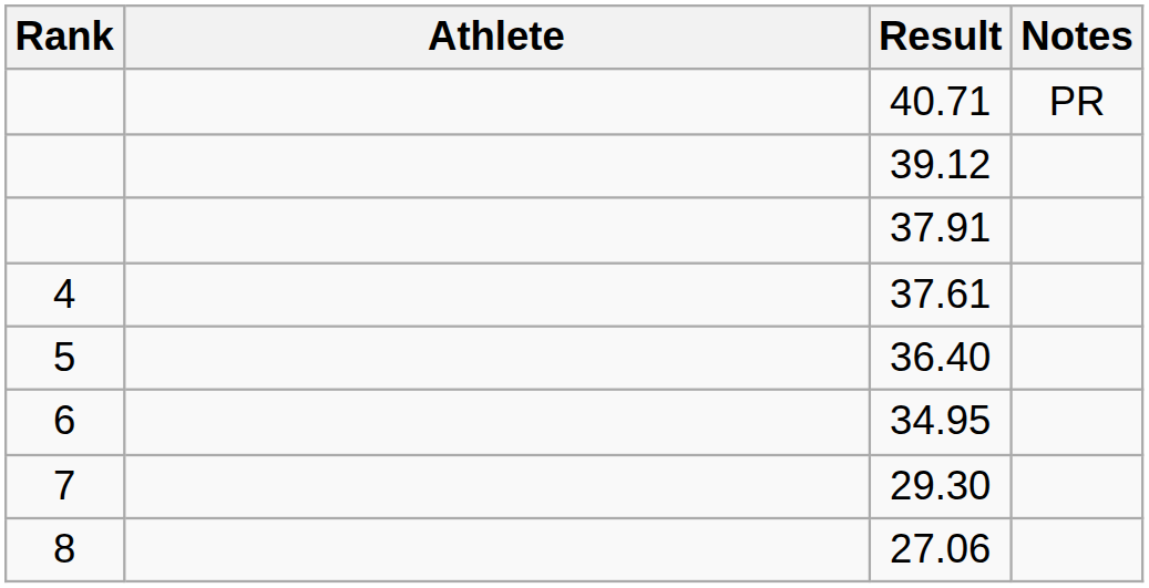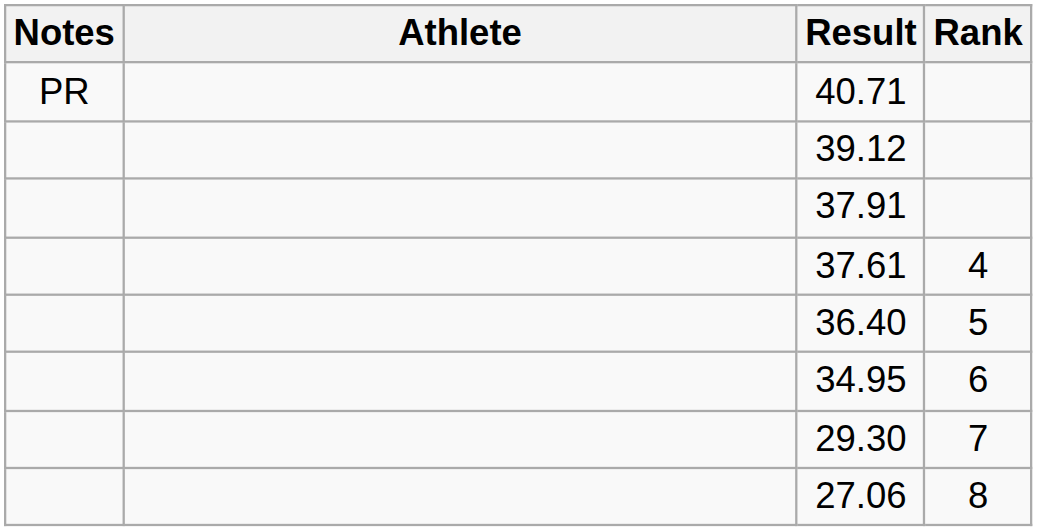 <table class="wikitable" style="text-align:center">
 <tr>
-<th>Rank</th>
+<th>Notes</th>
 <th Style="width:18em">Athlete</th>
 <th>Result</th>
-<th>Notes</th>
+<th>Rank</th>
 </tr>
 <tr>
-<td></td>
+<td>PR</td>
 <td style="text-align:left"></td>
 <td>40.71</td>
-<td>PR</td>
+<td></td>
 </tr>
 <tr>
 <td></td>
 <td style="text-align:left"></td>
 <td>39.12</td>
 <td></td>
 </tr>
 <tr>
 <td></td>
 <td style="text-align:left"></td>
 <td>37.91</td>
 <td></td>
 </tr>
 <tr>
-<td>4</td>
+<td></td>
 <td style="text-align:left"></td>
 <td>37.61</td>
-<td></td>
+<td>4</td>
 </tr>
 <tr>
-<td>5</td>
+<td></td>
 <td style="text-align:left"></td>
 <td>36.40</td>
-<td></td>
+<td>5</td>
 </tr>
 <tr>
-<td>6</td>
+<td></td>
 <td style="text-align:left"></td>
 <td>34.95</td>
-<td></td>
+<td>6</td>
 </tr>
 <tr>
-<td>7</td>
+<td></td>
 <td style="text-align:left"></td>
 <td>29.30</td>
-<td></td>
+<td>7</td>
 </tr>
 <tr>
-<td>8</td>
+<td></td>
 <td style="text-align:left"></td>
 <td>27.06</td>
-<td></td>
+<td>8</td>
 </tr>
 </table>
